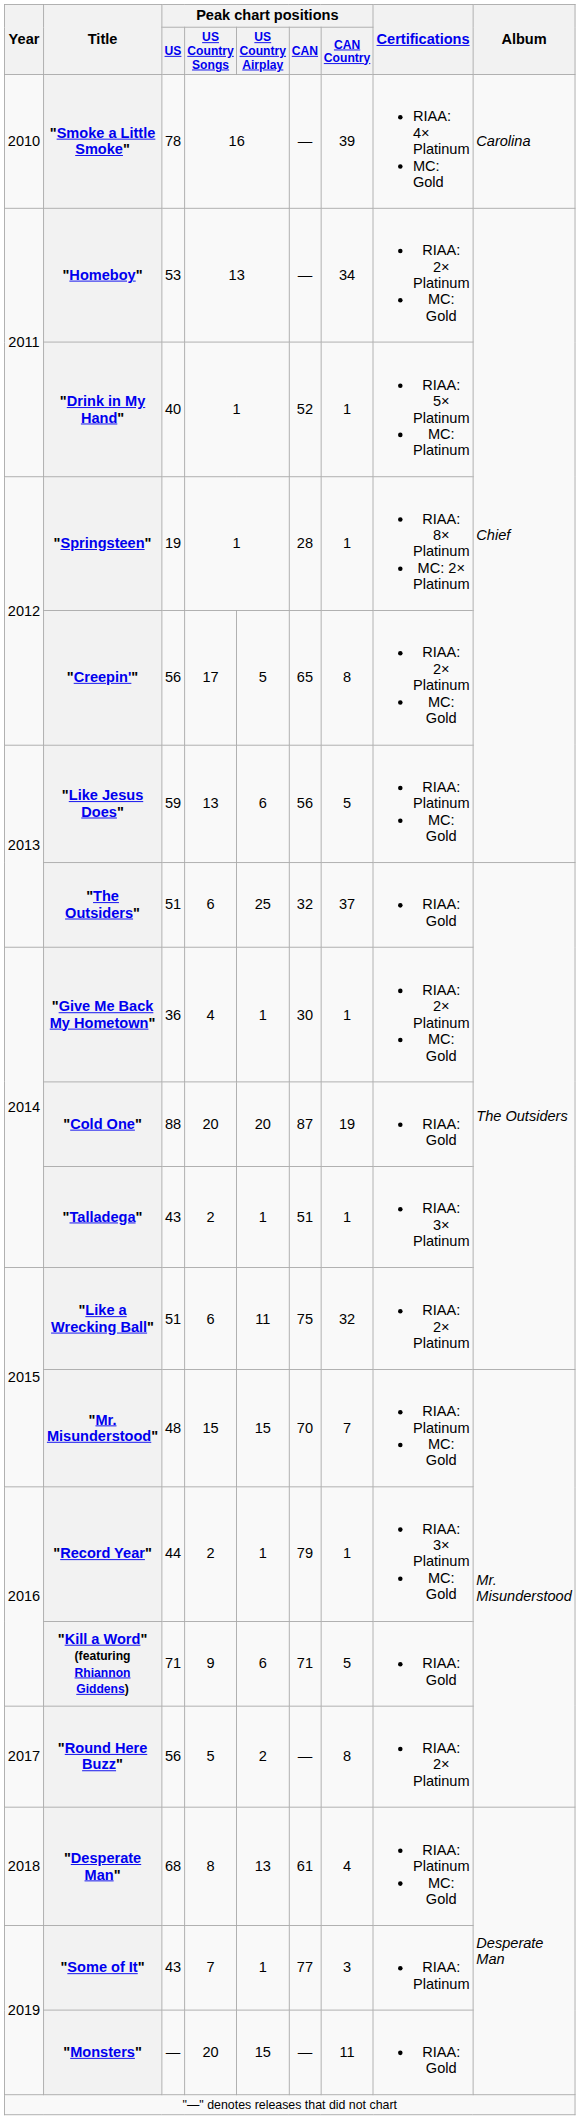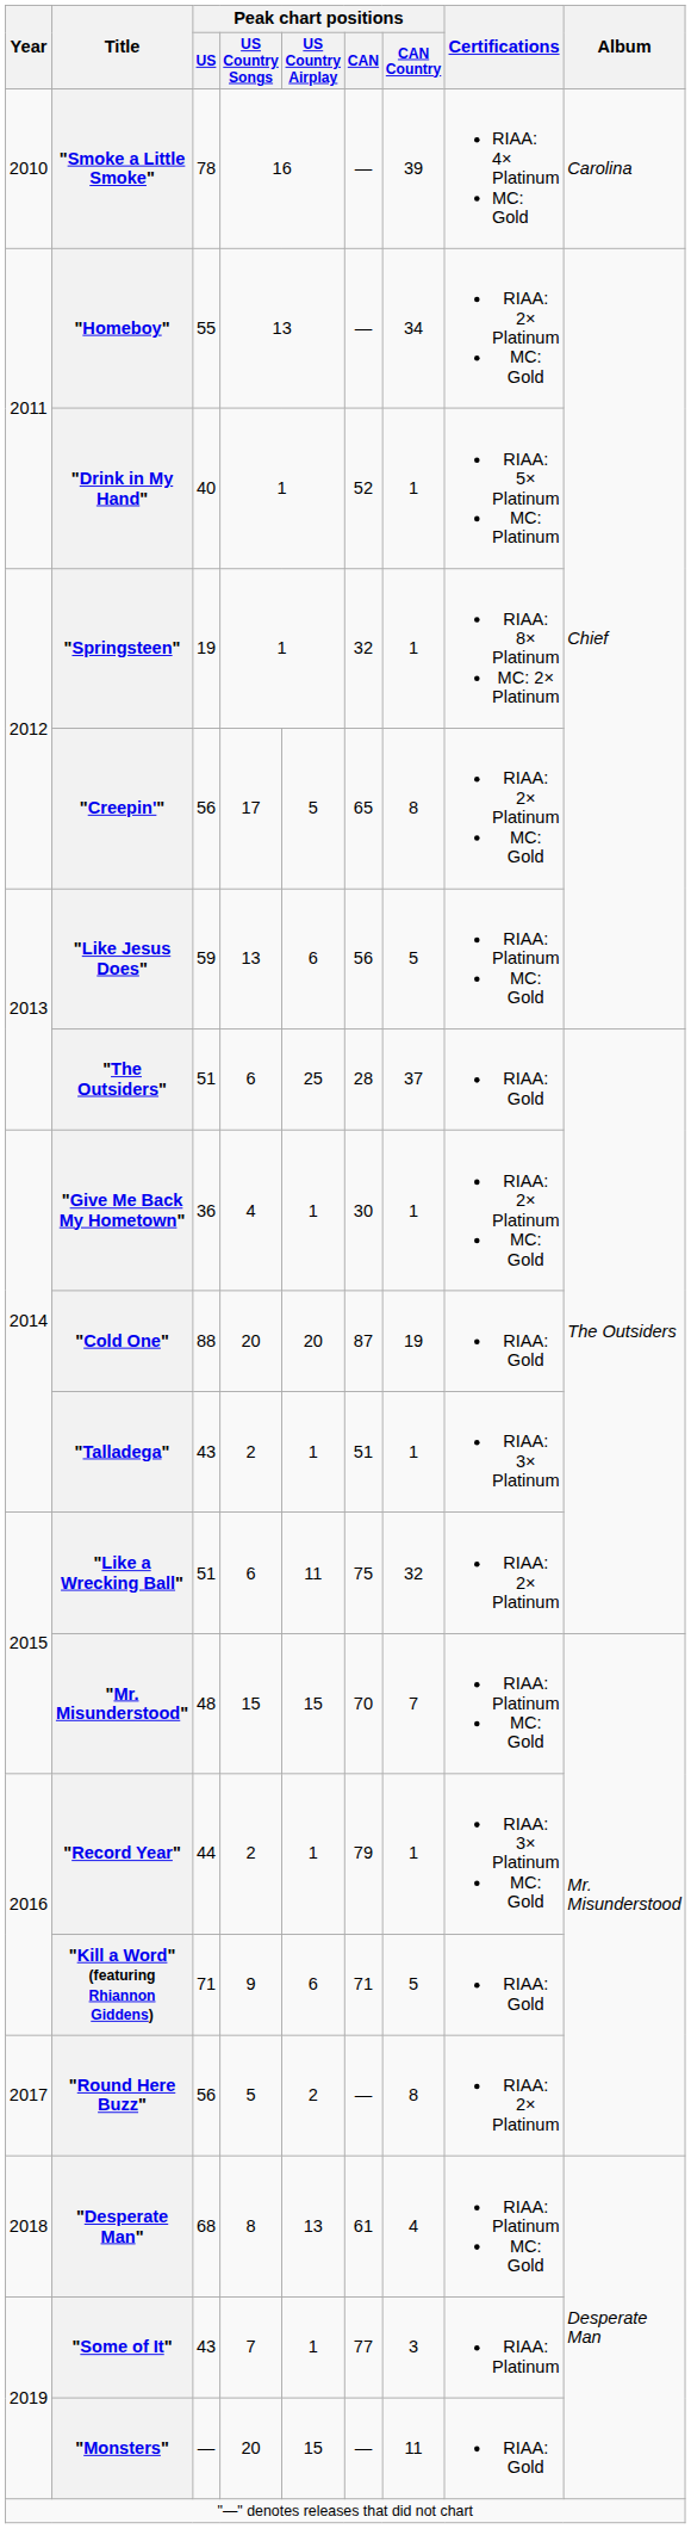 <table class="wikitable plainrowheaders" style="text-align:center;">
 <tr>
 <th scope="col" rowspan="2">Year</th>
 <th scope="col" rowspan="2" style="width:20em;">Title</th>
 <th scope="col" colspan="5">Peak chart positions</th>
 <th scope="col" rowspan="2" style="width:12em;"><a href='#'>Certifications</a><br></th>
 <th scope="col" rowspan="2">Album</th>
 </tr>
 <tr style="font-size:smaller;">
 <th scope="col" style="width:45px;"><a href='#'>US</a><br></th>
 <th scope="col" style="width:45px;"><a href='#'>US Country Songs</a><br></th>
 <th scope="col" style="width:45px;"><a href='#'>US Country Airplay</a><br></th>
 <th scope="col" style="width:45px;"><a href='#'>CAN</a><br></th>
 <th scope="col" style="width:45px;"><a href='#'>CAN Country</a><br></th>
 </tr>
 <tr>
 <td>2010</td>
 <th scope="row">"<a href='#'>Smoke a Little Smoke</a>"</th>
 <td>78</td>
 <td colspan="2">16</td>
 <td>—</td>
 <td>39</td>
 <td style="text-align:left;"><br><ul><li>RIAA: 4× Platinum</li><li>MC: Gold</li></ul></td>
 <td style="text-align:left;"><em>Carolina</em></td>
 </tr>
 <tr>
 <td rowspan="2">2011</td>
 <th scope="row">"<a href='#'>Homeboy</a>"</th>
-<td>53</td>
+<td>55</td>
 <td colspan="2">13</td>
 <td>—</td>
 <td>34</td>
 <td><br><ul><li>RIAA: 2× Platinum</li><li>MC: Gold</li></ul></td>
 <td style="text-align:left;" rowspan="5"><em>Chief</em></td>
 </tr>
 <tr>
 <th scope="row">"<a href='#'>Drink in My Hand</a>"</th>
 <td>40</td>
 <td colspan="2">1</td>
 <td>52</td>
 <td>1</td>
 <td><br><ul><li>RIAA: 5× Platinum</li><li>MC: Platinum</li></ul></td>
 </tr>
 <tr>
 <td rowspan="2">2012</td>
 <th scope="row">"<a href='#'>Springsteen</a>"</th>
 <td>19</td>
 <td colspan="2">1</td>
-<td>28</td>
+<td>32</td>
 <td>1</td>
 <td><br><ul><li>RIAA: 8× Platinum</li><li>MC: 2× Platinum</li></ul></td>
 </tr>
 <tr>
 <th scope="row">"<a href='#'>Creepin'</a>"</th>
 <td>56</td>
 <td>17</td>
 <td>5</td>
 <td>65</td>
 <td>8</td>
 <td><br><ul><li>RIAA: 2× Platinum</li><li>MC: Gold</li></ul></td>
 </tr>
 <tr>
 <td rowspan="2">2013</td>
 <th scope="row">"<a href='#'>Like Jesus Does</a>"</th>
 <td>59</td>
 <td>13</td>
 <td>6</td>
 <td>56</td>
 <td>5</td>
 <td><br><ul><li>RIAA: Platinum</li><li>MC: Gold</li></ul></td>
 </tr>
 <tr>
 <th scope="row">"<a href='#'>The Outsiders</a>"</th>
 <td>51</td>
 <td>6</td>
 <td>25</td>
-<td>32</td>
+<td>28</td>
 <td>37</td>
 <td><br><ul><li>RIAA: Gold</li></ul></td>
 <td style="text-align:left;" rowspan="5"><em>The Outsiders</em></td>
 </tr>
 <tr>
 <td rowspan="3">2014</td>
 <th scope="row">"<a href='#'>Give Me Back My Hometown</a>"</th>
 <td>36</td>
 <td>4</td>
 <td>1</td>
 <td>30</td>
 <td>1</td>
 <td><br><ul><li>RIAA: 2× Platinum</li><li>MC: Gold</li></ul></td>
 </tr>
 <tr>
 <th scope="row">"<a href='#'>Cold One</a>"</th>
 <td>88</td>
 <td>20</td>
 <td>20</td>
 <td>87</td>
 <td>19</td>
 <td><br><ul><li>RIAA: Gold</li></ul></td>
 </tr>
 <tr>
 <th scope="row">"<a href='#'>Talladega</a>"</th>
 <td>43</td>
 <td>2</td>
 <td>1</td>
 <td>51</td>
 <td>1</td>
 <td><br><ul><li>RIAA: 3× Platinum</li></ul></td>
 </tr>
 <tr>
 <td rowspan="2">2015</td>
 <th scope="row">"<a href='#'>Like a Wrecking Ball</a>"</th>
 <td>51</td>
 <td>6</td>
 <td>11</td>
 <td>75</td>
 <td>32</td>
 <td><br><ul><li>RIAA: 2× Platinum</li></ul></td>
 </tr>
 <tr>
 <th scope="row">"<a href='#'>Mr. Misunderstood</a>"</th>
 <td>48</td>
 <td>15</td>
 <td>15</td>
 <td>70</td>
 <td>7</td>
 <td><br><ul><li>RIAA: Platinum</li><li>MC: Gold</li></ul></td>
 <td style="text-align:left;" rowspan="4"><em>Mr. Misunderstood</em></td>
 </tr>
 <tr>
 <td rowspan="2">2016</td>
 <th scope="row">"<a href='#'>Record Year</a>"</th>
 <td>44</td>
 <td>2</td>
 <td>1</td>
 <td>79</td>
 <td>1</td>
 <td><br><ul><li>RIAA: 3× Platinum</li><li>MC: Gold</li></ul></td>
 </tr>
 <tr>
 <th scope="row">"<a href='#'>Kill a Word</a>" <br><small>(featuring <a href='#'>Rhiannon Giddens</a>)</small></th>
 <td>71</td>
 <td>9</td>
 <td>6</td>
 <td>71</td>
 <td>5</td>
 <td><br><ul><li>RIAA: Gold</li></ul></td>
 </tr>
 <tr>
 <td>2017</td>
 <th scope="row">"<a href='#'>Round Here Buzz</a>"</th>
 <td>56</td>
 <td>5</td>
 <td>2</td>
 <td>—</td>
 <td>8</td>
 <td><br><ul><li>RIAA: 2× Platinum</li></ul></td>
 </tr>
 <tr>
 <td>2018</td>
 <th scope="row">"<a href='#'>Desperate Man</a>"</th>
 <td>68</td>
 <td>8</td>
 <td>13</td>
 <td>61</td>
 <td>4</td>
 <td><br><ul><li>RIAA: Platinum</li><li>MC: Gold</li></ul></td>
 <td style="text-align:left;" rowspan="3"><em>Desperate Man</em></td>
 </tr>
 <tr>
 <td rowspan="2">2019</td>
 <th scope="row">"<a href='#'>Some of It</a>"</th>
 <td>43</td>
 <td>7</td>
 <td>1</td>
 <td>77</td>
 <td>3</td>
 <td><br><ul><li>RIAA: Platinum</li></ul></td>
 </tr>
 <tr>
 <th scope="row">"<a href='#'>Monsters</a>"</th>
 <td>—</td>
 <td>20</td>
 <td>15</td>
 <td>—</td>
 <td>11</td>
 <td><br><ul><li>RIAA: Gold</li></ul></td>
 </tr>
 <tr>
 <td colspan="9" style="font-size:85%">"—" denotes releases that did not chart</td>
 </tr>
 </table>
